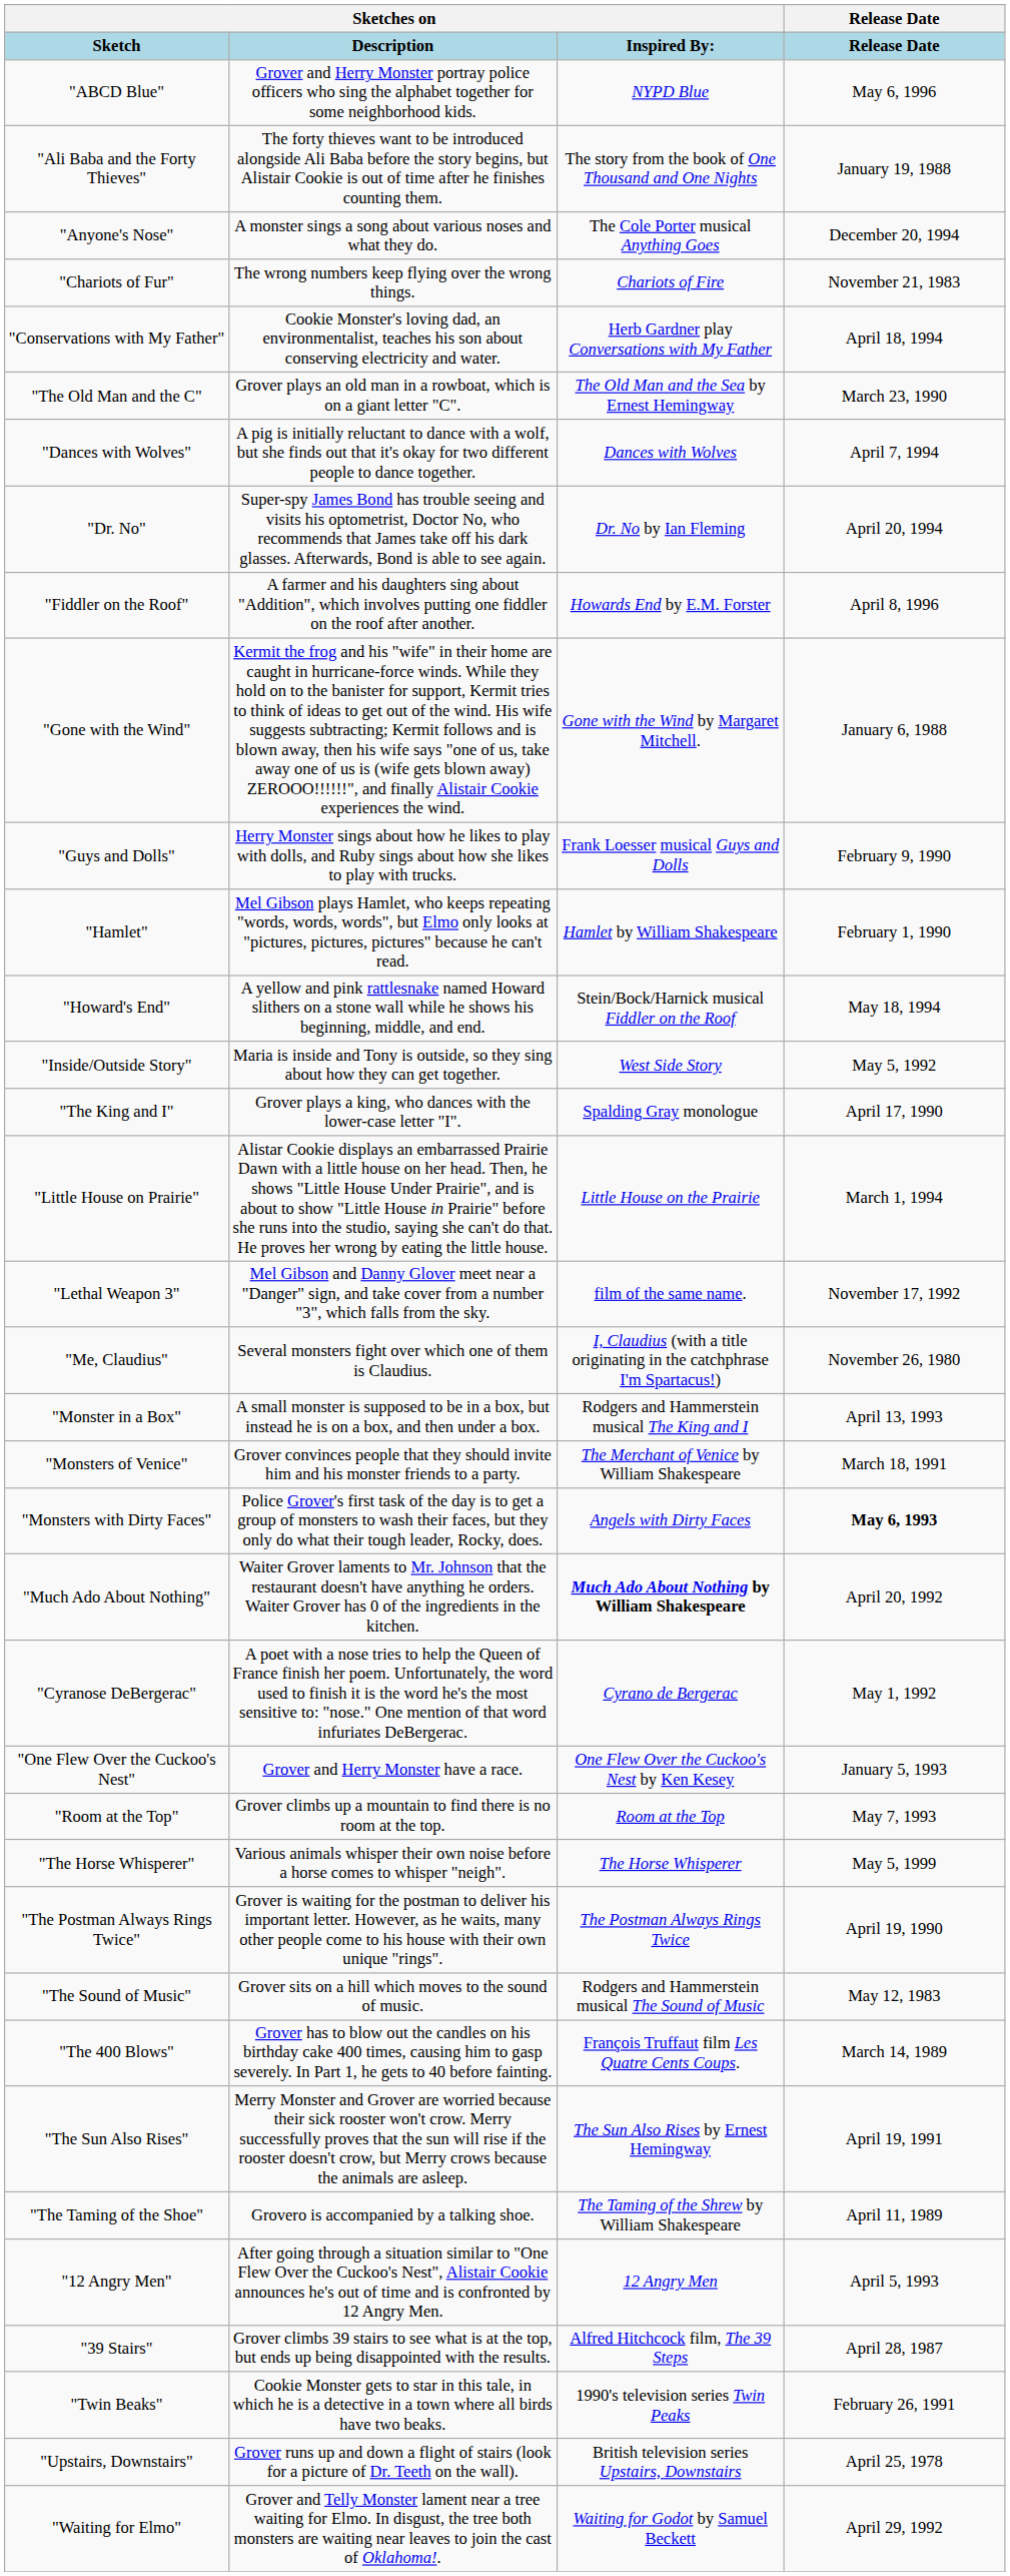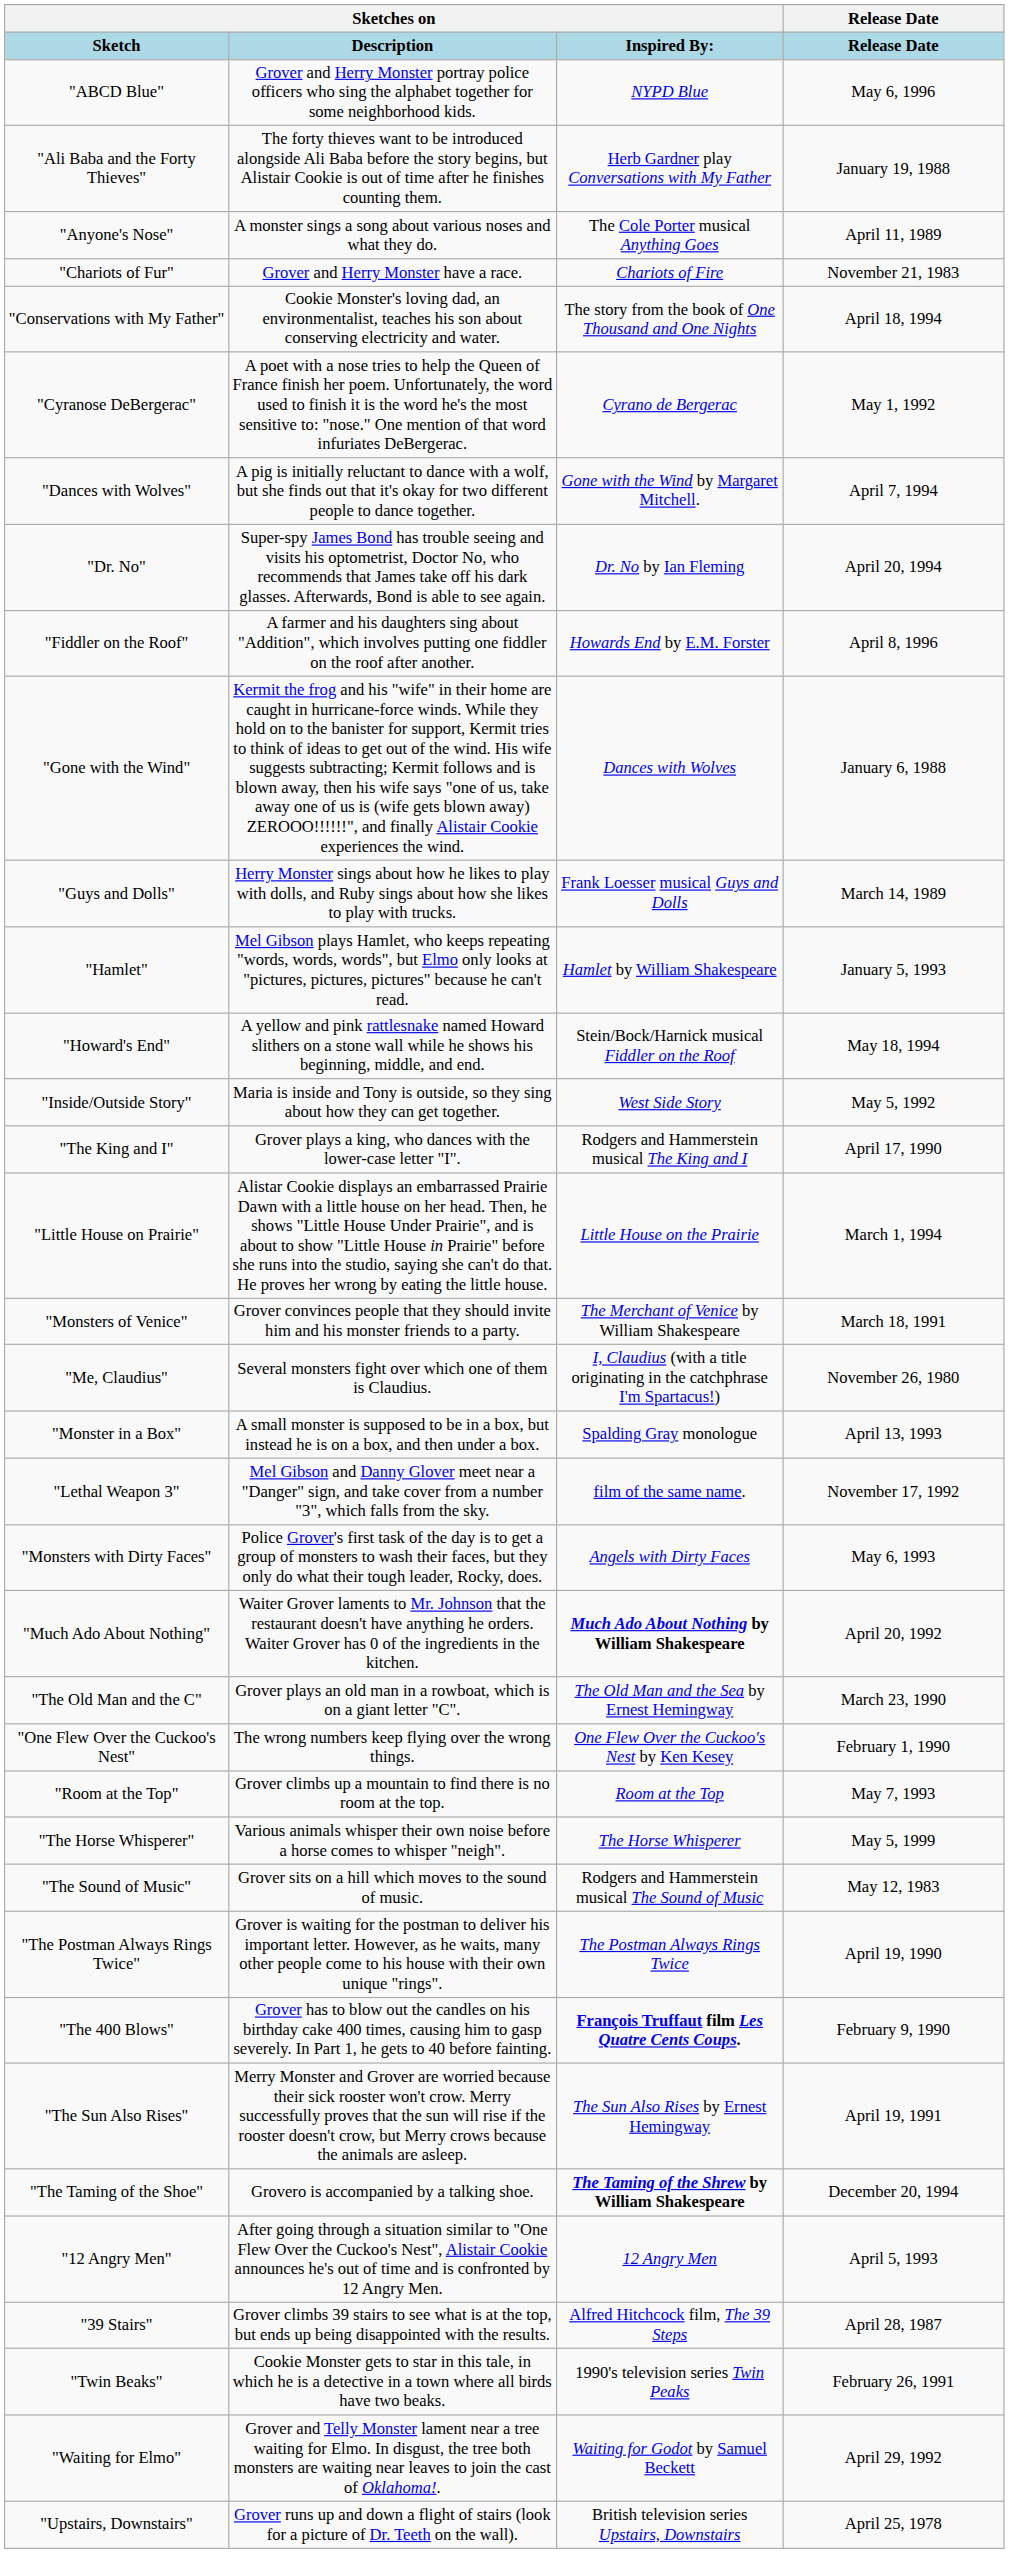 <table class="wikitable" style="font-size: 90%"  class="wikitable" style="text-align:center;background-color:#eeeeee;" valign="middle">
 <tr>
 <th colspan=3>Sketches on</th>
 <th>Release Date</th>
 </tr>
 <tr>
 <th width="200" style="background-color:lightblue;">Sketch</th>
 <th width="300" style="background-color:lightblue;">Description</th>
 <th width="200" style="background-color:lightblue;">Inspired By:</th>
 <th width="200" style="background-color:lightblue;">Release Date</th>
 </tr>
 <tr align="center" valign="middle">
 <td>"ABCD Blue"</td>
 <td><a href='#'>Grover</a> and <a href='#'>Herry Monster</a> portray police officers who sing the alphabet together for some neighborhood kids.</td>
 <td><em><a href='#'>NYPD Blue</a></em></td>
 <td>May 6, 1996</td>
 </tr>
 <tr align="center" valign="middle">
 <td>"Ali Baba and the Forty Thieves"</td>
 <td>The forty thieves want to be introduced alongside Ali Baba before the story begins, but Alistair Cookie is out of time after he finishes counting them.</td>
-<td>The story from the book of <em><a href='#'>One Thousand and One Nights</a></em></td>
+<td><a href='#'>Herb Gardner</a> play <em><a href='#'>Conversations with My Father</a></em></td>
 <td>January 19, 1988</td>
 </tr>
 <tr align="center" valign="middle">
 <td>"Anyone's Nose"</td>
 <td>A monster sings a song about various noses and what they do.</td>
 <td>The <a href='#'>Cole Porter</a> musical <em><a href='#'>Anything Goes</a></em></td>
-<td>December 20, 1994</td>
+<td>April 11, 1989</td>
 </tr>
 <tr align="center" valign="middle">
 <td>"Chariots of Fur"</td>
-<td>The wrong numbers keep flying over the wrong things.</td>
+<td><a href='#'>Grover</a> and <a href='#'>Herry Monster</a> have a race.</td>
 <td><em><a href='#'>Chariots of Fire</a></em></td>
 <td>November 21, 1983</td>
 </tr>
 <tr align="center" valign="middle">
 <td>"Conservations with My Father"</td>
 <td>Cookie Monster's loving dad, an environmentalist, teaches his son about conserving electricity and water.</td>
-<td><a href='#'>Herb Gardner</a> play <em><a href='#'>Conversations with My Father</a></em></td>
+<td>The story from the book of <em><a href='#'>One Thousand and One Nights</a></em></td>
 <td>April 18, 1994</td>
 </tr>
 <tr align="center" valign="middle">
-<td>"The Old Man and the C"</td>
-<td>Grover plays an old man in a rowboat, which is on a giant letter "C".</td>
-<td><em><a href='#'>The Old Man and the Sea</a></em> by <a href='#'>Ernest Hemingway</a></td>
-<td>March 23, 1990</td>
+<td>"Cyranose DeBergerac"</td>
+<td>A poet with a  nose tries to help the Queen of France finish her poem. Unfortunately, the word used to finish it is the word he's the most sensitive to: "nose."  One mention of that word infuriates DeBergerac.</td>
+<td><em><a href='#'>Cyrano de Bergerac</a></em></td>
+<td>May 1, 1992</td>
 </tr>
 <tr align="center" valign="middle">
 <td>"Dances with Wolves"</td>
 <td>A pig is initially reluctant to dance with a wolf, but she finds out that it's okay for two different people to dance together.</td>
-<td><em><a href='#'>Dances with Wolves</a></em></td>
+<td><em><a href='#'>Gone with the Wind</a></em> by <a href='#'>Margaret Mitchell</a>.</td>
 <td>April 7, 1994</td>
 </tr>
 <tr align="center" valign="middle">
 <td>"Dr. No"</td>
 <td>Super-spy <a href='#'>James Bond</a> has trouble seeing and visits his optometrist, Doctor No, who recommends that James take off his dark glasses. Afterwards, Bond is able to see again.</td>
 <td><em><a href='#'>Dr. No</a></em> by <a href='#'>Ian Fleming</a></td>
 <td>April 20, 1994</td>
 </tr>
 <tr align="center" valign="middle">
 <td>"Fiddler on the Roof"</td>
 <td>A farmer and his daughters sing about "Addition", which involves putting one fiddler on the roof after another.</td>
 <td><em><a href='#'>Howards End</a></em> by <a href='#'>E.M. Forster</a></td>
 <td>April 8, 1996</td>
 </tr>
 <tr align="center" valign="middle">
 <td>"Gone with the Wind"</td>
 <td><a href='#'>Kermit the frog</a> and his "wife" in their home are caught in hurricane-force winds.  While they hold on to the banister for support, Kermit tries to think of ideas to get out of the wind.  His wife suggests subtracting; Kermit follows and is blown away, then his wife says "one of us, take away one of us is (wife gets blown away) ZEROOO!!!!!!", and finally <a href='#'>Alistair Cookie</a> experiences the wind.</td>
-<td><em><a href='#'>Gone with the Wind</a></em> by <a href='#'>Margaret Mitchell</a>.</td>
+<td><em><a href='#'>Dances with Wolves</a></em></td>
 <td>January 6, 1988</td>
 </tr>
 <tr align="center" valign="middle">
 <td>"Guys and Dolls"</td>
 <td><a href='#'>Herry Monster</a> sings about how he likes to play with dolls, and Ruby sings about how she likes to play with trucks.</td>
 <td><a href='#'>Frank Loesser</a> <a href='#'>musical</a> <em><a href='#'>Guys and Dolls</a></em></td>
-<td>February 9, 1990</td>
+<td>March 14, 1989</td>
 </tr>
 <tr align="center" valign="middle">
 <td>"Hamlet"</td>
 <td><a href='#'>Mel Gibson</a> plays Hamlet, who keeps repeating "words, words, words", but <a href='#'>Elmo</a> only looks at "pictures, pictures, pictures" because he can't read.</td>
 <td><em><a href='#'>Hamlet</a></em> by <a href='#'>William Shakespeare</a></td>
-<td>February 1, 1990</td>
+<td>January 5, 1993</td>
 </tr>
 <tr align="center" valign="middle">
 <td>"Howard's End"</td>
 <td>A yellow and pink <a href='#'>rattlesnake</a> named Howard slithers on a stone wall while he shows his beginning, middle, and end.</td>
 <td>Stein/Bock/Harnick musical <em><a href='#'>Fiddler on the Roof</a></em></td>
 <td>May 18, 1994</td>
 </tr>
 <tr align="center" valign="middle">
 <td>"Inside/Outside Story"</td>
 <td>Maria is inside and Tony is outside, so they sing about how they can get together.</td>
 <td><em><a href='#'>West Side Story</a></em></td>
 <td>May 5, 1992</td>
 </tr>
 <tr align="center" valign="middle">
 <td>"The King and I"</td>
 <td>Grover plays a king, who dances with the lower-case letter "I".</td>
-<td><a href='#'>Spalding Gray</a> monologue</td>
+<td>Rodgers and Hammerstein musical <em><a href='#'>The King and I</a></em></td>
 <td>April 17, 1990</td>
 </tr>
 <tr align="center" valign="middle">
 <td>"Little House on Prairie"</td>
 <td>Alistar Cookie displays an embarrassed Prairie Dawn with a little house on her head. Then, he shows "Little House Under Prairie", and is about to show "Little House <em>in</em> Prairie" before she runs into the studio, saying she can't do that. He proves her wrong by eating the little house.</td>
 <td><em><a href='#'>Little House on the Prairie</a></em></td>
 <td>March 1, 1994</td>
 </tr>
 <tr align="center" valign="middle">
-<td>"Lethal Weapon 3"</td>
-<td><a href='#'>Mel Gibson</a> and <a href='#'>Danny Glover</a> meet near a "Danger" sign, and take cover from a number "3", which falls from the sky.</td>
-<td><a href='#'>film of the same name</a>.</td>
-<td>November 17, 1992</td>
+<td>"Monsters of Venice"</td>
+<td>Grover convinces people that they should invite him and his monster friends to a party.</td>
+<td><em><a href='#'>The Merchant of Venice</a></em> by William Shakespeare</td>
+<td>March 18, 1991</td>
 </tr>
 <tr align="center" valign="middle">
 <td>"Me, Claudius"</td>
 <td>Several monsters fight over which one of them is Claudius.</td>
 <td><em><a href='#'>I, Claudius</a></em> (with a title originating in the catchphrase <a href='#'>I'm Spartacus!</a>)</td>
 <td>November 26, 1980</td>
 </tr>
 <tr align="center" valign="middle">
 <td>"Monster in a Box"</td>
 <td>A small monster is supposed to be in a box, but instead he is on a box, and then under a box.</td>
-<td>Rodgers and Hammerstein musical <em><a href='#'>The King and I</a></em></td>
+<td><a href='#'>Spalding Gray</a> monologue</td>
 <td>April 13, 1993</td>
 </tr>
 <tr align="center" valign="middle">
-<td>"Monsters of Venice"</td>
-<td>Grover convinces people that they should invite him and his monster friends to a party.</td>
-<td><em><a href='#'>The Merchant of Venice</a></em> by William Shakespeare</td>
-<td>March 18, 1991</td>
+<td>"Lethal Weapon 3"</td>
+<td><a href='#'>Mel Gibson</a> and <a href='#'>Danny Glover</a> meet near a "Danger" sign, and take cover from a number "3", which falls from the sky.</td>
+<td><a href='#'>film of the same name</a>.</td>
+<td>November 17, 1992</td>
 </tr>
 <tr align="center" valign="middle">
 <td>"Monsters with Dirty Faces"</td>
 <td>Police <a href='#'>Grover</a>'s first task of the day is to get a group of monsters to wash their faces, but they only do what their tough leader, Rocky, does.</td>
 <td><em><a href='#'>Angels with Dirty Faces</a></em></td>
-<td><strong>May 6, 1993</strong></td>
+<td>May 6, 1993</td>
 </tr>
 <tr align="center" valign="middle">
 <td>"Much Ado About Nothing"</td>
 <td>Waiter Grover laments to <a href='#'>Mr. Johnson</a> that the restaurant doesn't have anything he orders. Waiter Grover has 0 of the ingredients in the kitchen.</td>
 <td><strong><em><a href='#'>Much Ado About Nothing</a></em> by William Shakespeare</strong></td>
 <td>April 20, 1992</td>
 </tr>
 <tr align="center" valign="middle">
-<td>"Cyranose DeBergerac"</td>
-<td>A poet with a  nose tries to help the Queen of France finish her poem. Unfortunately, the word used to finish it is the word he's the most sensitive to: "nose."  One mention of that word infuriates DeBergerac.</td>
-<td><em><a href='#'>Cyrano de Bergerac</a></em></td>
-<td>May 1, 1992</td>
+<td>"The Old Man and the C"</td>
+<td>Grover plays an old man in a rowboat, which is on a giant letter "C".</td>
+<td><em><a href='#'>The Old Man and the Sea</a></em> by <a href='#'>Ernest Hemingway</a></td>
+<td>March 23, 1990</td>
 </tr>
 <tr align="center" valign="middle">
 <td>"One Flew Over the Cuckoo's Nest"</td>
-<td><a href='#'>Grover</a> and <a href='#'>Herry Monster</a> have a race.</td>
+<td>The wrong numbers keep flying over the wrong things.</td>
 <td><em><a href='#'>One Flew Over the Cuckoo's Nest</a></em> by <a href='#'>Ken Kesey</a></td>
-<td>January 5, 1993</td>
+<td>February 1, 1990</td>
 </tr>
 <tr align="center" valign="middle">
 <td>"Room at the Top"</td>
 <td>Grover climbs up a mountain to find there is no room at the top.</td>
 <td><em><a href='#'>Room at the Top</a></em></td>
 <td>May 7, 1993</td>
 </tr>
 <tr align="center" valign="middle">
 <td>"The Horse Whisperer"</td>
 <td>Various animals whisper their own noise before a horse comes to whisper "neigh".</td>
 <td><em><a href='#'>The Horse Whisperer</a></em></td>
 <td>May 5, 1999</td>
 </tr>
 <tr align="center" valign="middle">
+<td>"The Sound of Music"</td>
+<td>Grover sits on a hill which moves to the sound of music.</td>
+<td>Rodgers and Hammerstein musical <em><a href='#'>The Sound of Music</a></em></td>
+<td>May 12, 1983</td>
+</tr>
+<tr align="center" valign="middle">
 <td>"The Postman Always Rings Twice"</td>
 <td>Grover is waiting for the postman to deliver his important letter. However, as he waits, many other people come to his house with their own unique "rings".</td>
 <td><em><a href='#'>The Postman Always Rings Twice</a></em></td>
 <td>April 19, 1990</td>
 </tr>
 <tr align="center" valign="middle">
-<td>"The Sound of Music"</td>
-<td>Grover sits on a hill which moves to the sound of music.</td>
-<td>Rodgers and Hammerstein musical <em><a href='#'>The Sound of Music</a></em></td>
-<td>May 12, 1983</td>
-</tr>
-<tr align="center" valign="middle">
 <td>"The 400 Blows"</td>
 <td><a href='#'>Grover</a> has to blow out the candles on his birthday cake 400 times, causing him to gasp severely. In Part 1, he gets to 40 before fainting.</td>
-<td><a href='#'>François Truffaut</a> film <em><a href='#'>Les Quatre Cents Coups</a></em>.</td>
-<td>March 14, 1989</td>
+<td><strong><a href='#'>François Truffaut</a> film <em><a href='#'>Les Quatre Cents Coups</a></em>.</strong></td>
+<td>February 9, 1990</td>
 </tr>
 <tr align="center" valign="middle">
 <td>"The Sun Also Rises"</td>
 <td>Merry Monster and Grover are worried because their sick rooster won't crow. Merry successfully proves that the sun will rise if the rooster doesn't crow, but Merry crows because the animals are asleep.</td>
 <td><em><a href='#'>The Sun Also Rises</a></em> by <a href='#'>Ernest Hemingway</a></td>
 <td>April 19, 1991</td>
 </tr>
 <tr align="center" valign="middle">
 <td>"The Taming of the Shoe"</td>
 <td>Grovero is accompanied by a talking shoe.</td>
-<td><em><a href='#'>The Taming of the Shrew</a></em> by William Shakespeare</td>
-<td>April 11, 1989</td>
+<td><strong><em><a href='#'>The Taming of the Shrew</a></em> by William Shakespeare</strong></td>
+<td>December 20, 1994</td>
 </tr>
 <tr align="center" valign="middle">
 <td>"12 Angry Men"</td>
 <td>After going through a situation similar to "One Flew Over the Cuckoo's Nest", <a href='#'>Alistair Cookie</a> announces he's out of time and is confronted by 12 Angry Men.</td>
 <td><em><a href='#'>12 Angry Men</a></em></td>
 <td>April 5, 1993</td>
 </tr>
 <tr align="center" valign="middle">
 <td>"39 Stairs"</td>
 <td>Grover climbs 39 stairs to see what is at the top, but ends up being disappointed with the results.</td>
 <td><a href='#'>Alfred Hitchcock</a> film, <em><a href='#'>The 39 Steps</a></em></td>
 <td>April 28, 1987</td>
 </tr>
 <tr align="center" valign="middle">
 <td>"Twin Beaks"</td>
 <td>Cookie Monster gets to star in this tale, in which he is a detective in a town where all birds have two beaks.</td>
 <td>1990's television series <em><a href='#'>Twin Peaks</a></em></td>
 <td>February 26, 1991</td>
 </tr>
 <tr align="center" valign="middle">
+<td>"Waiting for Elmo"</td>
+<td>Grover and <a href='#'>Telly Monster</a> lament near a tree waiting for Elmo. In disgust, the tree both monsters are waiting near leaves to join the cast of <em><a href='#'>Oklahoma!</a></em>.</td>
+<td><em><a href='#'>Waiting for Godot</a></em> by <a href='#'>Samuel Beckett</a></td>
+<td>April 29, 1992</td>
+</tr>
+<tr align="center" valign="middle">
 <td>"Upstairs, Downstairs"</td>
 <td><a href='#'>Grover</a> runs up and down a flight of stairs (look for a picture of <a href='#'>Dr. Teeth</a> on the wall).</td>
 <td>British television series <em><a href='#'>Upstairs, Downstairs</a></em></td>
 <td>April 25, 1978</td>
 </tr>
-<tr align="center" valign="middle">
-<td>"Waiting for Elmo"</td>
-<td>Grover and <a href='#'>Telly Monster</a> lament near a tree waiting for Elmo. In disgust, the tree both monsters are waiting near leaves to join the cast of <em><a href='#'>Oklahoma!</a></em>.</td>
-<td><em><a href='#'>Waiting for Godot</a></em> by <a href='#'>Samuel Beckett</a></td>
-<td>April 29, 1992</td>
-</tr>
 </table>
